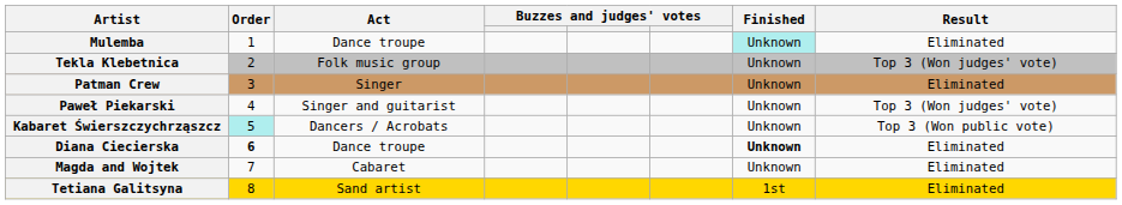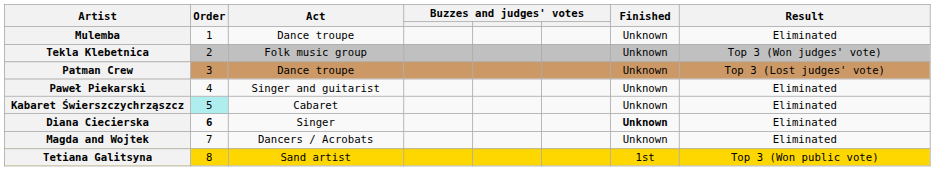 <table class="wikitable plainrowheaders sortable" style="text-align:center;">
 <tr>
 <th scope="col" rowspan=2 class="unsortable" style="width:17em;">Artist</th>
 <th scope="col" rowspan=2 style="width:1em;">Order</th>
 <th scope="col" rowspan=2 class="unsortable" style="width:16em;">Act</th>
 <th scope="col" colspan=3 class="unsortable" style="width:18em;">Buzzes and judges' votes</th>
 <th scope="col" rowspan=2 style="width:6em;">Finished</th>
 <th scope="col" rowspan=2 style="width:23em;">Result</th>
 </tr>
 <tr>
 <th scope="col" style="width:6em;"></th>
 <th scope="col" style="width:6em;"></th>
 <th scope="col" style="width:6em;"></th>
 </tr>
 <tr>
 <th scope="row">Mulemba</th>
 <td>1</td>
 <td>Dance troupe</td>
 <td></td>
 <td></td>
 <td></td>
-<td style="background: paleturquoise;">Unknown</td>
+<td>Unknown</td>
 <td>Eliminated</td>
 </tr>
 <tr style="background:silver;">
 <th scope="row">Tekla Klebetnica</th>
 <td>2</td>
 <td>Folk music group</td>
 <td></td>
 <td></td>
 <td></td>
 <td>Unknown</td>
 <td>Top 3 (Won judges' vote)</td>
 </tr>
 <tr style="background:#c96;">
 <th scope="row">Patman Crew</th>
 <td>3</td>
-<td>Singer</td>
+<td>Dance troupe</td>
 <td></td>
 <td></td>
 <td></td>
 <td>Unknown</td>
-<td>Eliminated</td>
+<td>Top 3 (Lost judges' vote)</td>
 </tr>
 <tr>
 <th scope="row">Paweł Piekarski</th>
 <td>4</td>
 <td>Singer and guitarist</td>
 <td></td>
 <td></td>
 <td></td>
 <td>Unknown</td>
-<td>Top 3 (Won judges' vote)</td>
+<td>Eliminated</td>
 </tr>
 <tr>
 <th scope="row">Kabaret Świerszczychrząszcz</th>
 <td style="background: paleturquoise;">5</td>
-<td>Dancers / Acrobats</td>
+<td>Cabaret</td>
 <td></td>
 <td></td>
 <td></td>
 <td>Unknown</td>
-<td>Top 3 (Won public vote)</td>
+<td>Eliminated</td>
 </tr>
 <tr>
 <th scope="row">Diana Ciecierska</th>
 <td><strong>6</strong></td>
-<td>Dance troupe</td>
+<td>Singer</td>
 <td></td>
 <td></td>
 <td></td>
 <td><strong>Unknown</strong></td>
 <td>Eliminated</td>
 </tr>
 <tr>
 <th scope="row">Magda and Wojtek</th>
 <td>7</td>
-<td>Cabaret</td>
+<td>Dancers / Acrobats</td>
 <td></td>
 <td></td>
 <td></td>
 <td>Unknown</td>
 <td>Eliminated</td>
 </tr>
 <tr style="background:gold;">
 <th scope="row">Tetiana Galitsyna</th>
 <td>8</td>
 <td>Sand artist</td>
 <td></td>
 <td></td>
 <td></td>
 <td>1st</td>
-<td>Eliminated</td>
+<td>Top 3 (Won public vote)</td>
 </tr>
 </table>
